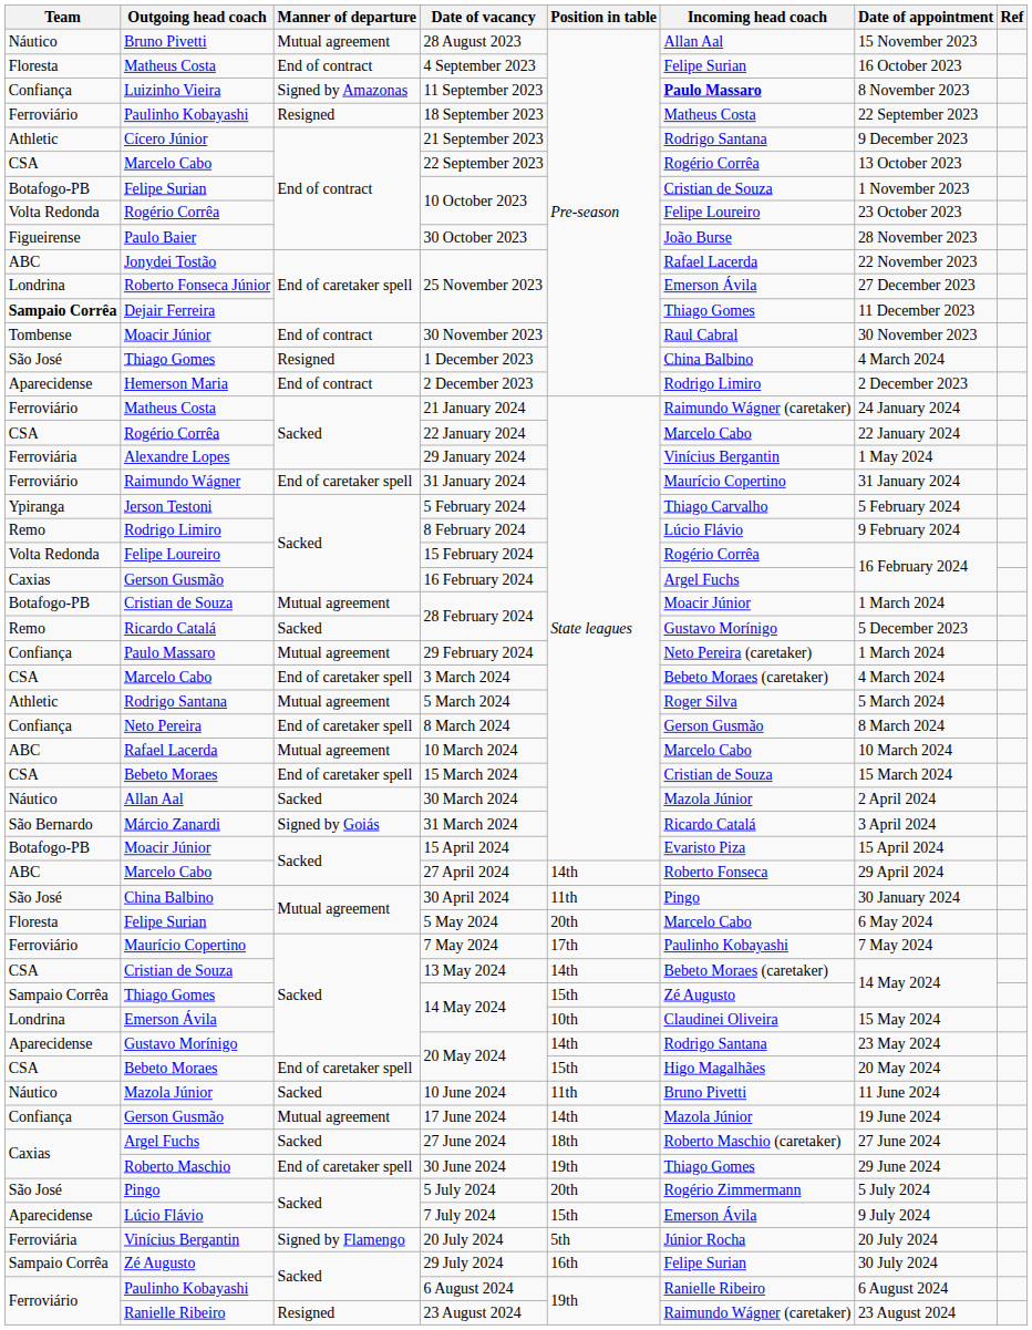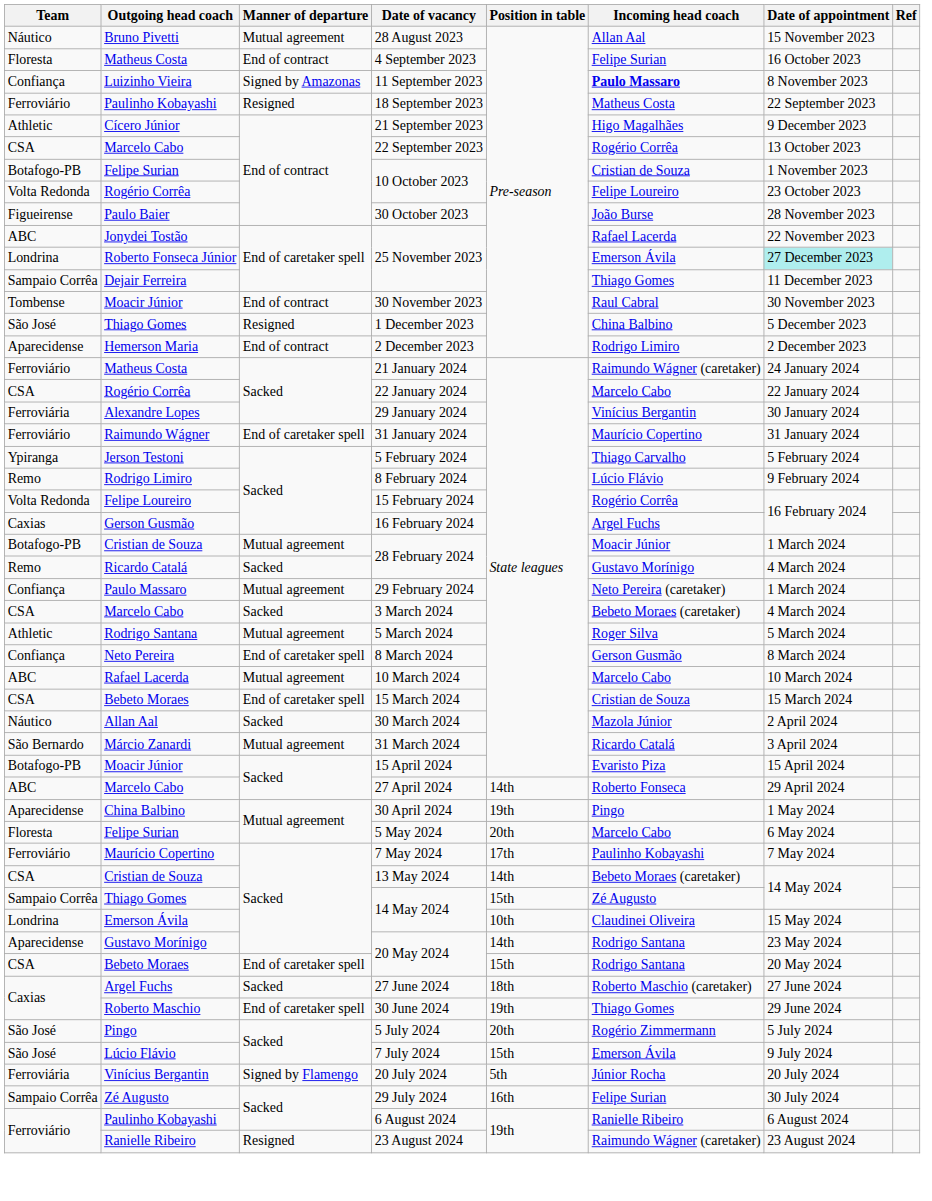 <table class="wikitable sortable">
 <tr>
 <th>Team</th>
 <th>Outgoing head coach</th>
 <th>Manner of departure</th>
 <th>Date of vacancy</th>
 <th>Position in table</th>
 <th>Incoming head coach</th>
 <th>Date of appointment</th>
 <th>Ref</th>
 </tr>
 <tr>
 <td>Náutico</td>
 <td> <a href='#'>Bruno Pivetti</a></td>
 <td>Mutual agreement</td>
 <td>28 August 2023</td>
 <td rowspan=15><em>Pre-season</em></td>
 <td> <a href='#'>Allan Aal</a></td>
 <td>15 November 2023</td>
 <td></td>
 </tr>
 <tr>
 <td>Floresta</td>
 <td> <a href='#'>Matheus Costa</a></td>
 <td>End of contract</td>
 <td>4 September 2023</td>
 <td> <a href='#'>Felipe Surian</a></td>
 <td>16 October 2023</td>
 <td></td>
 </tr>
 <tr>
 <td>Confiança</td>
 <td> <a href='#'>Luizinho Vieira</a></td>
 <td>Signed by <a href='#'>Amazonas</a></td>
 <td>11 September 2023</td>
 <td><strong> <a href='#'>Paulo Massaro</a></strong></td>
 <td>8 November 2023</td>
 <td></td>
 </tr>
 <tr>
 <td>Ferroviário</td>
 <td> <a href='#'>Paulinho Kobayashi</a></td>
 <td>Resigned</td>
 <td>18 September 2023</td>
 <td> <a href='#'>Matheus Costa</a></td>
 <td>22 September 2023</td>
 <td></td>
 </tr>
 <tr>
 <td>Athletic</td>
 <td> <a href='#'>Cícero Júnior</a></td>
 <td rowspan=5>End of contract</td>
 <td>21 September 2023</td>
-<td> <a href='#'>Rodrigo Santana</a></td>
+<td> <a href='#'>Higo Magalhães</a></td>
 <td>9 December 2023</td>
 <td></td>
 </tr>
 <tr>
 <td>CSA</td>
 <td> <a href='#'>Marcelo Cabo</a></td>
 <td>22 September 2023</td>
 <td> <a href='#'>Rogério Corrêa</a></td>
 <td>13 October 2023</td>
 <td></td>
 </tr>
 <tr>
 <td>Botafogo-PB</td>
 <td> <a href='#'>Felipe Surian</a></td>
 <td rowspan=2>10 October 2023</td>
 <td> <a href='#'>Cristian de Souza</a></td>
 <td>1 November 2023</td>
 <td></td>
 </tr>
 <tr>
 <td>Volta Redonda</td>
 <td> <a href='#'>Rogério Corrêa</a></td>
 <td> <a href='#'>Felipe Loureiro</a></td>
 <td>23 October 2023</td>
 <td></td>
 </tr>
 <tr>
 <td>Figueirense</td>
 <td> <a href='#'>Paulo Baier</a></td>
 <td>30 October 2023</td>
 <td> <a href='#'>João Burse</a></td>
 <td>28 November 2023</td>
 <td></td>
 </tr>
 <tr>
 <td>ABC</td>
 <td> <a href='#'>Jonydei Tostão</a></td>
 <td rowspan=3>End of caretaker spell</td>
 <td rowspan=3>25 November 2023</td>
 <td> <a href='#'>Rafael Lacerda</a></td>
 <td>22 November 2023</td>
 <td></td>
 </tr>
 <tr>
 <td>Londrina</td>
 <td> <a href='#'>Roberto Fonseca Júnior</a></td>
 <td> <a href='#'>Emerson Ávila</a></td>
-<td>27 December 2023</td>
+<td style="background: paleturquoise;">27 December 2023</td>
 <td></td>
 </tr>
 <tr>
-<td><strong>Sampaio Corrêa</strong></td>
+<td>Sampaio Corrêa</td>
 <td> <a href='#'>Dejair Ferreira</a></td>
 <td> <a href='#'>Thiago Gomes</a></td>
 <td>11 December 2023</td>
 <td></td>
 </tr>
 <tr>
 <td>Tombense</td>
 <td> <a href='#'>Moacir Júnior</a></td>
 <td>End of contract</td>
 <td>30 November 2023</td>
 <td> <a href='#'>Raul Cabral</a></td>
 <td>30 November 2023</td>
 <td></td>
 </tr>
 <tr>
 <td>São José</td>
 <td> <a href='#'>Thiago Gomes</a></td>
 <td>Resigned</td>
 <td>1 December 2023</td>
 <td> <a href='#'>China Balbino</a></td>
-<td>4 March 2024</td>
+<td>5 December 2023</td>
 <td></td>
 </tr>
 <tr>
 <td>Aparecidense</td>
 <td> <a href='#'>Hemerson Maria</a></td>
 <td>End of contract</td>
 <td>2 December 2023</td>
 <td> <a href='#'>Rodrigo Limiro</a></td>
 <td>2 December 2023</td>
 <td></td>
 </tr>
 <tr>
 <td>Ferroviário</td>
 <td> <a href='#'>Matheus Costa</a></td>
 <td rowspan=3>Sacked</td>
 <td>21 January 2024</td>
 <td rowspan=19><em>State leagues</em></td>
 <td> <a href='#'>Raimundo Wágner</a> (caretaker)</td>
 <td>24 January 2024</td>
 <td></td>
 </tr>
 <tr>
 <td>CSA</td>
 <td> <a href='#'>Rogério Corrêa</a></td>
 <td>22 January 2024</td>
 <td> <a href='#'>Marcelo Cabo</a></td>
 <td>22 January 2024</td>
 <td></td>
 </tr>
 <tr>
 <td>Ferroviária</td>
 <td> <a href='#'>Alexandre Lopes</a></td>
 <td>29 January 2024</td>
 <td> <a href='#'>Vinícius Bergantin</a></td>
-<td>1 May 2024</td>
+<td>30 January 2024</td>
 <td></td>
 </tr>
 <tr>
 <td>Ferroviário</td>
 <td> <a href='#'>Raimundo Wágner</a></td>
 <td>End of caretaker spell</td>
 <td>31 January 2024</td>
 <td> <a href='#'>Maurício Copertino</a></td>
 <td>31 January 2024</td>
 <td></td>
 </tr>
 <tr>
 <td>Ypiranga</td>
 <td> <a href='#'>Jerson Testoni</a></td>
 <td rowspan=4>Sacked</td>
 <td>5 February 2024</td>
 <td> <a href='#'>Thiago Carvalho</a></td>
 <td>5 February 2024</td>
 <td></td>
 </tr>
 <tr>
 <td>Remo</td>
 <td> <a href='#'>Rodrigo Limiro</a></td>
 <td>8 February 2024</td>
 <td> <a href='#'>Lúcio Flávio</a></td>
 <td>9 February 2024</td>
 <td></td>
 </tr>
 <tr>
 <td>Volta Redonda</td>
 <td> <a href='#'>Felipe Loureiro</a></td>
 <td>15 February 2024</td>
 <td> <a href='#'>Rogério Corrêa</a></td>
 <td rowspan=2>16 February 2024</td>
 <td></td>
 </tr>
 <tr>
 <td>Caxias</td>
 <td> <a href='#'>Gerson Gusmão</a></td>
 <td>16 February 2024</td>
 <td> <a href='#'>Argel Fuchs</a></td>
 <td></td>
 </tr>
 <tr>
 <td>Botafogo-PB</td>
 <td> <a href='#'>Cristian de Souza</a></td>
 <td>Mutual agreement</td>
 <td rowspan=2>28 February 2024</td>
 <td> <a href='#'>Moacir Júnior</a></td>
 <td>1 March 2024</td>
 <td></td>
 </tr>
 <tr>
 <td>Remo</td>
 <td> <a href='#'>Ricardo Catalá</a></td>
 <td>Sacked</td>
 <td> <a href='#'>Gustavo Morínigo</a></td>
-<td>5 December 2023</td>
+<td>4 March 2024</td>
 <td></td>
 </tr>
 <tr>
 <td>Confiança</td>
 <td> <a href='#'>Paulo Massaro</a></td>
 <td>Mutual agreement</td>
 <td>29 February 2024</td>
 <td> <a href='#'>Neto Pereira</a> (caretaker)</td>
 <td>1 March 2024</td>
 <td></td>
 </tr>
 <tr>
 <td>CSA</td>
 <td> <a href='#'>Marcelo Cabo</a></td>
-<td>End of caretaker spell</td>
+<td>Sacked</td>
 <td>3 March 2024</td>
 <td> <a href='#'>Bebeto Moraes</a> (caretaker)</td>
 <td>4 March 2024</td>
 <td></td>
 </tr>
 <tr>
 <td>Athletic</td>
 <td> <a href='#'>Rodrigo Santana</a></td>
 <td>Mutual agreement</td>
 <td>5 March 2024</td>
 <td> <a href='#'>Roger Silva</a></td>
 <td>5 March 2024</td>
 <td></td>
 </tr>
 <tr>
 <td>Confiança</td>
 <td> <a href='#'>Neto Pereira</a></td>
 <td>End of caretaker spell</td>
 <td>8 March 2024</td>
 <td> <a href='#'>Gerson Gusmão</a></td>
 <td>8 March 2024</td>
 <td></td>
 </tr>
 <tr>
 <td>ABC</td>
 <td> <a href='#'>Rafael Lacerda</a></td>
 <td>Mutual agreement</td>
 <td>10 March 2024</td>
 <td> <a href='#'>Marcelo Cabo</a></td>
 <td>10 March 2024</td>
 <td></td>
 </tr>
 <tr>
 <td>CSA</td>
 <td> <a href='#'>Bebeto Moraes</a></td>
 <td>End of caretaker spell</td>
 <td>15 March 2024</td>
 <td> <a href='#'>Cristian de Souza</a></td>
 <td>15 March 2024</td>
 <td></td>
 </tr>
 <tr>
 <td>Náutico</td>
 <td> <a href='#'>Allan Aal</a></td>
 <td>Sacked</td>
 <td>30 March 2024</td>
 <td> <a href='#'>Mazola Júnior</a></td>
 <td>2 April 2024</td>
 <td></td>
 </tr>
 <tr>
 <td>São Bernardo</td>
 <td> <a href='#'>Márcio Zanardi</a></td>
-<td>Signed by <a href='#'>Goiás</a></td>
+<td>Mutual agreement</td>
 <td>31 March 2024</td>
 <td> <a href='#'>Ricardo Catalá</a></td>
 <td>3 April 2024</td>
 <td></td>
 </tr>
 <tr>
 <td>Botafogo-PB</td>
 <td> <a href='#'>Moacir Júnior</a></td>
 <td rowspan="2">Sacked</td>
 <td>15 April 2024</td>
 <td> <a href='#'>Evaristo Piza</a></td>
 <td>15 April 2024</td>
 <td></td>
 </tr>
 <tr>
 <td>ABC</td>
 <td> <a href='#'>Marcelo Cabo</a></td>
 <td>27 April 2024</td>
 <td>14th</td>
 <td> <a href='#'>Roberto Fonseca</a></td>
 <td>29 April 2024</td>
 <td></td>
 </tr>
 <tr>
-<td>São José</td>
+<td>Aparecidense</td>
 <td> <a href='#'>China Balbino</a></td>
 <td rowspan="2">Mutual agreement</td>
 <td>30 April 2024</td>
-<td>11th</td>
+<td>19th</td>
 <td> <a href='#'>Pingo</a></td>
-<td>30 January 2024</td>
+<td>1 May 2024</td>
 <td></td>
 </tr>
 <tr>
 <td>Floresta</td>
 <td> <a href='#'>Felipe Surian</a></td>
 <td>5 May 2024</td>
 <td>20th</td>
 <td> <a href='#'>Marcelo Cabo</a></td>
 <td>6 May 2024</td>
 <td></td>
 </tr>
 <tr>
 <td>Ferroviário</td>
 <td> <a href='#'>Maurício Copertino</a></td>
 <td rowspan="5">Sacked</td>
 <td>7 May 2024</td>
 <td>17th</td>
 <td> <a href='#'>Paulinho Kobayashi</a></td>
 <td>7 May 2024</td>
 <td></td>
 </tr>
 <tr>
 <td>CSA</td>
 <td> <a href='#'>Cristian de Souza</a></td>
 <td>13 May 2024</td>
 <td>14th</td>
 <td> <a href='#'>Bebeto Moraes</a> (caretaker)</td>
 <td rowspan="2">14 May 2024</td>
 <td></td>
 </tr>
 <tr>
 <td>Sampaio Corrêa</td>
 <td> <a href='#'>Thiago Gomes</a></td>
 <td rowspan="2">14 May 2024</td>
 <td>15th</td>
 <td> <a href='#'>Zé Augusto</a></td>
 <td></td>
 </tr>
 <tr>
 <td>Londrina</td>
 <td> <a href='#'>Emerson Ávila</a></td>
 <td>10th</td>
 <td> <a href='#'>Claudinei Oliveira</a></td>
 <td>15 May 2024</td>
 <td></td>
 </tr>
 <tr>
 <td>Aparecidense</td>
 <td> <a href='#'>Gustavo Morínigo</a></td>
 <td rowspan="2">20 May 2024</td>
 <td>14th</td>
 <td> <a href='#'>Rodrigo Santana</a></td>
 <td>23 May 2024</td>
 <td></td>
 </tr>
 <tr>
 <td>CSA</td>
 <td> <a href='#'>Bebeto Moraes</a></td>
 <td>End of caretaker spell</td>
 <td>15th</td>
-<td> <a href='#'>Higo Magalhães</a></td>
+<td> <a href='#'>Rodrigo Santana</a></td>
 <td>20 May 2024</td>
-<td></td>
-</tr>
-<tr>
-<td>Náutico</td>
-<td> <a href='#'>Mazola Júnior</a></td>
-<td>Sacked</td>
-<td>10 June 2024</td>
-<td>11th</td>
-<td> <a href='#'>Bruno Pivetti</a></td>
-<td>11 June 2024</td>
-<td></td>
-</tr>
-<tr>
-<td>Confiança</td>
-<td> <a href='#'>Gerson Gusmão</a></td>
-<td>Mutual agreement</td>
-<td>17 June 2024</td>
-<td>14th</td>
-<td> <a href='#'>Mazola Júnior</a></td>
-<td>19 June 2024</td>
 <td></td>
 </tr>
 <tr>
 <td rowspan="2">Caxias</td>
 <td> <a href='#'>Argel Fuchs</a></td>
 <td>Sacked</td>
 <td>27 June 2024</td>
 <td>18th</td>
 <td> <a href='#'>Roberto Maschio</a> (caretaker)</td>
 <td>27 June 2024</td>
 <td></td>
 </tr>
 <tr>
 <td> <a href='#'>Roberto Maschio</a></td>
 <td>End of caretaker spell</td>
 <td>30 June 2024</td>
 <td>19th</td>
 <td> <a href='#'>Thiago Gomes</a></td>
 <td>29 June 2024</td>
 <td></td>
 </tr>
 <tr>
 <td>São José</td>
 <td> <a href='#'>Pingo</a></td>
 <td rowspan="2">Sacked</td>
 <td>5 July 2024</td>
 <td>20th</td>
 <td> <a href='#'>Rogério Zimmermann</a></td>
 <td>5 July 2024</td>
 <td></td>
 </tr>
 <tr>
-<td>Aparecidense</td>
+<td>São José</td>
 <td> <a href='#'>Lúcio Flávio</a></td>
 <td>7 July 2024</td>
 <td>15th</td>
 <td> <a href='#'>Emerson Ávila</a></td>
 <td>9 July 2024</td>
 <td></td>
 </tr>
 <tr>
 <td>Ferroviária</td>
 <td> <a href='#'>Vinícius Bergantin</a></td>
 <td>Signed by <a href='#'>Flamengo</a></td>
 <td>20 July 2024</td>
 <td>5th</td>
 <td> <a href='#'>Júnior Rocha</a></td>
 <td>20 July 2024</td>
 <td></td>
 </tr>
 <tr>
 <td>Sampaio Corrêa</td>
 <td> <a href='#'>Zé Augusto</a></td>
 <td rowspan="2">Sacked</td>
 <td>29 July 2024</td>
 <td>16th</td>
 <td> <a href='#'>Felipe Surian</a></td>
 <td>30 July 2024</td>
 <td></td>
 </tr>
 <tr>
 <td rowspan="2">Ferroviário</td>
 <td> <a href='#'>Paulinho Kobayashi</a></td>
 <td>6 August 2024</td>
 <td rowspan="2">19th</td>
 <td> <a href='#'>Ranielle Ribeiro</a></td>
 <td>6 August 2024</td>
 <td></td>
 </tr>
 <tr>
 <td> <a href='#'>Ranielle Ribeiro</a></td>
 <td>Resigned</td>
 <td>23 August 2024</td>
 <td> <a href='#'>Raimundo Wágner</a> (caretaker)</td>
 <td>23 August 2024</td>
 <td></td>
 </tr>
 </table>
